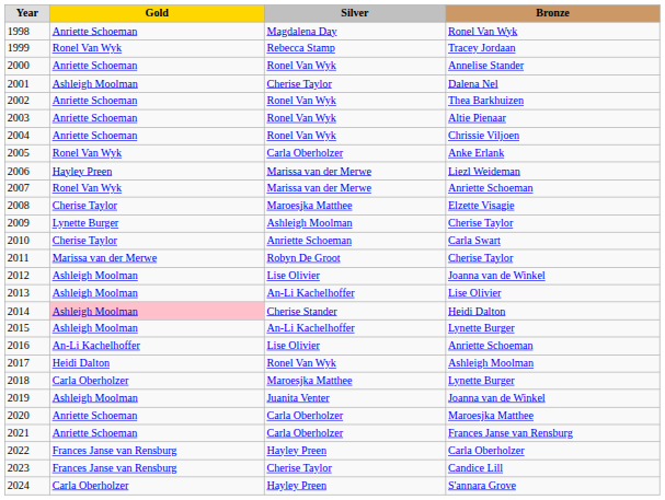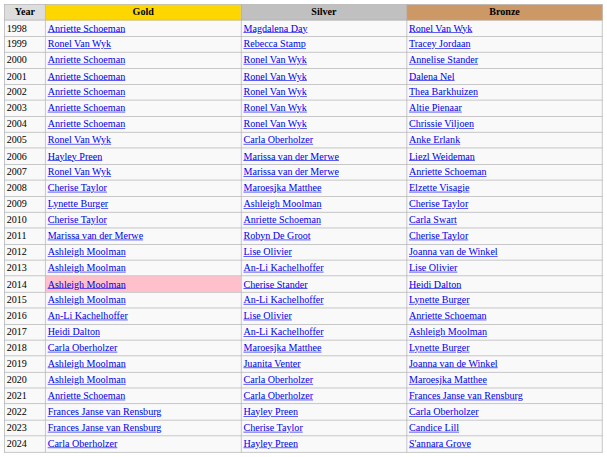 <table class="wikitable" style="width: 60%; text-align:left;">
 <tr>
 <td style="background:#DDDDDD; font-weight:bold; text-align:center;">Year</td>
 <td style="background:gold; font-weight:bold; text-align:center;">Gold</td>
 <td style="background:silver; font-weight:bold; text-align:center;">Silver</td>
 <td style="background:#cc9966; font-weight:bold; text-align:center;">Bronze</td>
 </tr>
 <tr>
 <td>1998</td>
 <td><a href='#'>Anriette Schoeman</a></td>
 <td><a href='#'>Magdalena Day</a></td>
 <td><a href='#'>Ronel Van Wyk</a></td>
 </tr>
 <tr>
 <td>1999</td>
 <td><a href='#'>Ronel Van Wyk</a></td>
 <td><a href='#'>Rebecca Stamp</a></td>
 <td><a href='#'>Tracey Jordaan</a></td>
 </tr>
 <tr>
 <td>2000</td>
 <td><a href='#'>Anriette Schoeman</a></td>
 <td><a href='#'>Ronel Van Wyk</a></td>
 <td><a href='#'>Annelise Stander</a></td>
 </tr>
 <tr>
 <td>2001</td>
-<td><a href='#'>Ashleigh Moolman</a></td>
-<td><a href='#'>Cherise Taylor</a></td>
+<td><a href='#'>Anriette Schoeman</a></td>
+<td><a href='#'>Ronel Van Wyk</a></td>
 <td><a href='#'>Dalena Nel</a></td>
 </tr>
 <tr>
 <td>2002</td>
 <td><a href='#'>Anriette Schoeman</a></td>
 <td><a href='#'>Ronel Van Wyk</a></td>
 <td><a href='#'>Thea Barkhuizen</a></td>
 </tr>
 <tr>
 <td>2003</td>
 <td><a href='#'>Anriette Schoeman</a></td>
 <td><a href='#'>Ronel Van Wyk</a></td>
 <td><a href='#'>Altie Pienaar</a></td>
 </tr>
 <tr>
 <td>2004</td>
 <td><a href='#'>Anriette Schoeman</a></td>
 <td><a href='#'>Ronel Van Wyk</a></td>
 <td><a href='#'>Chrissie Viljoen</a></td>
 </tr>
 <tr>
 <td>2005</td>
 <td><a href='#'>Ronel Van Wyk</a></td>
 <td><a href='#'>Carla Oberholzer</a></td>
 <td><a href='#'>Anke Erlank</a></td>
 </tr>
 <tr>
 <td>2006</td>
 <td><a href='#'>Hayley Preen</a></td>
 <td><a href='#'>Marissa van der Merwe</a></td>
 <td><a href='#'>Liezl Weideman</a></td>
 </tr>
 <tr>
 <td>2007</td>
 <td><a href='#'>Ronel Van Wyk</a></td>
 <td><a href='#'>Marissa van der Merwe</a></td>
 <td><a href='#'>Anriette Schoeman</a></td>
 </tr>
 <tr>
 <td>2008</td>
 <td><a href='#'>Cherise Taylor</a></td>
 <td><a href='#'>Maroesjka Matthee</a></td>
 <td><a href='#'>Elzette Visagie</a></td>
 </tr>
 <tr>
 <td>2009</td>
 <td><a href='#'>Lynette Burger</a></td>
 <td><a href='#'>Ashleigh Moolman</a></td>
 <td><a href='#'>Cherise Taylor</a></td>
 </tr>
 <tr>
 <td>2010</td>
 <td><a href='#'>Cherise Taylor</a></td>
 <td><a href='#'>Anriette Schoeman</a></td>
 <td><a href='#'>Carla Swart</a></td>
 </tr>
 <tr>
 <td>2011</td>
 <td><a href='#'>Marissa van der Merwe</a></td>
 <td><a href='#'>Robyn De Groot</a></td>
 <td><a href='#'>Cherise Taylor</a></td>
 </tr>
 <tr>
 <td>2012</td>
 <td><a href='#'>Ashleigh Moolman</a></td>
 <td><a href='#'>Lise Olivier</a></td>
 <td><a href='#'>Joanna van de Winkel</a></td>
 </tr>
 <tr>
 <td>2013</td>
 <td><a href='#'>Ashleigh Moolman</a></td>
 <td><a href='#'>An-Li Kachelhoffer</a></td>
 <td><a href='#'>Lise Olivier</a></td>
 </tr>
 <tr>
 <td>2014</td>
 <td style="background: pink;"><a href='#'>Ashleigh Moolman</a></td>
 <td><a href='#'>Cherise Stander</a></td>
 <td><a href='#'>Heidi Dalton</a></td>
 </tr>
 <tr>
 <td>2015</td>
 <td><a href='#'>Ashleigh Moolman</a></td>
 <td><a href='#'>An-Li Kachelhoffer</a></td>
 <td><a href='#'>Lynette Burger</a></td>
 </tr>
 <tr>
 <td>2016</td>
 <td><a href='#'>An-Li Kachelhoffer</a></td>
 <td><a href='#'>Lise Olivier</a></td>
 <td><a href='#'>Anriette Schoeman</a></td>
 </tr>
 <tr>
 <td>2017</td>
 <td><a href='#'>Heidi Dalton</a></td>
-<td><a href='#'>Ronel Van Wyk</a></td>
+<td><a href='#'>An-Li Kachelhoffer</a></td>
 <td><a href='#'>Ashleigh Moolman</a></td>
 </tr>
 <tr>
 <td>2018</td>
 <td><a href='#'>Carla Oberholzer</a></td>
 <td><a href='#'>Maroesjka Matthee</a></td>
 <td><a href='#'>Lynette Burger</a></td>
 </tr>
 <tr>
 <td>2019</td>
 <td><a href='#'>Ashleigh Moolman</a></td>
 <td><a href='#'>Juanita Venter</a></td>
 <td><a href='#'>Joanna van de Winkel</a></td>
 </tr>
 <tr>
 <td>2020</td>
-<td><a href='#'>Anriette Schoeman</a></td>
+<td><a href='#'>Ashleigh Moolman</a></td>
 <td><a href='#'>Carla Oberholzer</a></td>
 <td><a href='#'>Maroesjka Matthee</a></td>
 </tr>
 <tr>
 <td>2021</td>
 <td><a href='#'>Anriette Schoeman</a></td>
 <td><a href='#'>Carla Oberholzer</a></td>
 <td><a href='#'>Frances Janse van Rensburg</a></td>
 </tr>
 <tr>
 <td>2022</td>
 <td><a href='#'>Frances Janse van Rensburg</a></td>
 <td><a href='#'>Hayley Preen</a></td>
 <td><a href='#'>Carla Oberholzer</a></td>
 </tr>
 <tr>
 <td>2023</td>
 <td><a href='#'>Frances Janse van Rensburg</a></td>
 <td><a href='#'>Cherise Taylor</a></td>
 <td><a href='#'>Candice Lill</a></td>
 </tr>
 <tr>
 <td>2024</td>
 <td><a href='#'>Carla Oberholzer</a></td>
 <td><a href='#'>Hayley Preen</a></td>
 <td><a href='#'>S'annara Grove</a></td>
 </tr>
 </table>
